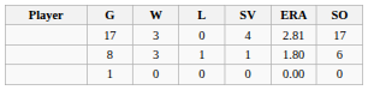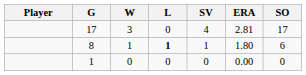 <table class="wikitable sortable">
 <tr>
 <th bgcolor="#DDDDFF" width="16%">Player</th>
 <th bgcolor="#DDDDFF" width="9%">G</th>
 <th bgcolor="#DDDDFF" width="9%">W</th>
 <th bgcolor="#DDDDFF" width="9%">L</th>
 <th bgcolor="#DDDDFF" width="9%">SV</th>
 <th bgcolor="#DDDDFF" width="9%">ERA</th>
 <th bgcolor="#DDDDFF" width="9%">SO</th>
 </tr>
 <tr align="center">
 <td></td>
 <td>17</td>
 <td>3</td>
 <td>0</td>
 <td>4</td>
 <td>2.81</td>
 <td>17</td>
 </tr>
 <tr align="center">
 <td></td>
 <td>8</td>
-<td>3</td>
 <td>1</td>
+<td><strong>1</strong></td>
 <td>1</td>
 <td>1.80</td>
 <td>6</td>
 </tr>
 <tr align="center">
 <td></td>
 <td>1</td>
 <td>0</td>
 <td>0</td>
 <td>0</td>
 <td>0.00</td>
 <td>0</td>
 </tr>
 </table>
